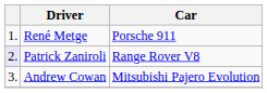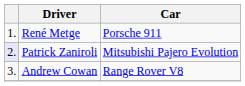 <table class="wikitable">
 <tr>
 <th></th>
 <th>Driver</th>
 <th>Car</th>
 </tr>
 <tr>
 <td>1.</td>
 <td> <a href='#'>René Metge</a></td>
 <td><a href='#'>Porsche 911</a></td>
 </tr>
 <tr>
 <td style="background: lavender;">2.</td>
 <td> <a href='#'>Patrick Zaniroli</a></td>
-<td><a href='#'>Range Rover V8</a></td>
+<td><a href='#'>Mitsubishi Pajero Evolution</a></td>
 </tr>
 <tr>
 <td>3.</td>
 <td> <a href='#'>Andrew Cowan</a></td>
-<td><a href='#'>Mitsubishi Pajero Evolution</a></td>
+<td><a href='#'>Range Rover V8</a></td>
 </tr>
 <tr>
 </tr>
 </table>
